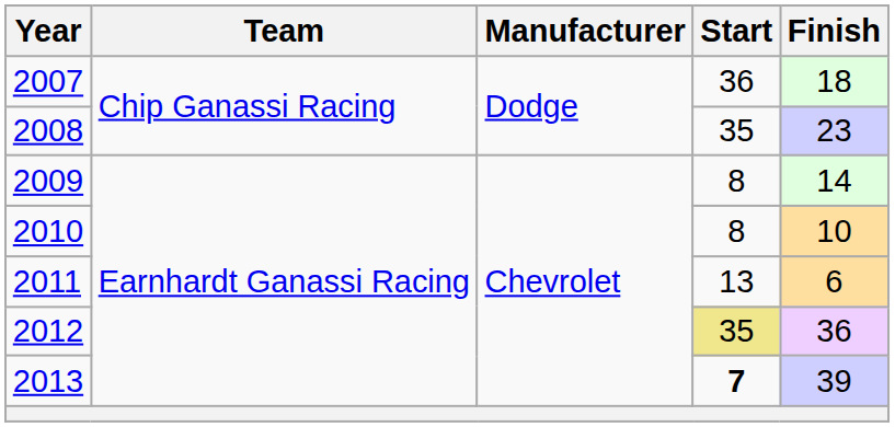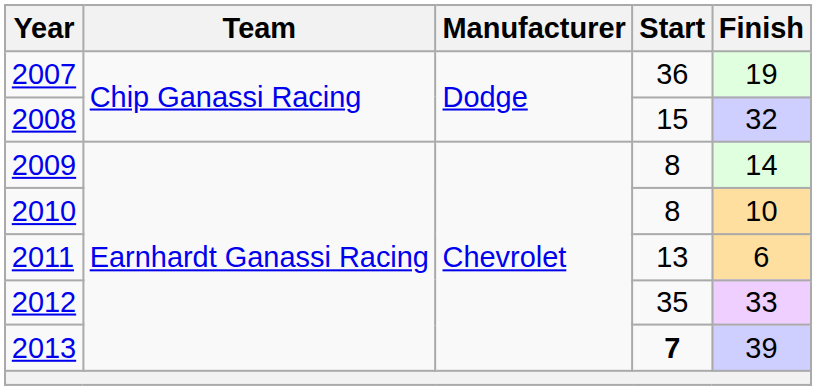 <table class="wikitable" style="font-size: 90%;">
 <tr>
 <th>Year</th>
 <th>Team</th>
 <th>Manufacturer</th>
 <th>Start</th>
 <th>Finish</th>
 </tr>
 <tr>
 <td><a href='#'>2007</a></td>
 <td rowspan=2 nowrap><a href='#'>Chip Ganassi Racing</a></td>
 <td rowspan=2><a href='#'>Dodge</a></td>
 <td align=center>36</td>
-<td align=center style="background:#DFFFDF;">18</td>
+<td align=center style="background:#DFFFDF;">19</td>
 </tr>
 <tr>
 <td><a href='#'>2008</a></td>
-<td align=center>35</td>
-<td align=center style="background:#CFCFFF;">23</td>
+<td align=center>15</td>
+<td align=center style="background:#CFCFFF;">32</td>
 </tr>
 <tr>
 <td><a href='#'>2009</a></td>
 <td rowspan=5 nowrap><a href='#'>Earnhardt Ganassi Racing</a></td>
 <td rowspan=5><a href='#'>Chevrolet</a></td>
 <td align=center>8</td>
 <td align=center style="background:#DFFFDF;">14</td>
 </tr>
 <tr>
 <td><a href='#'>2010</a></td>
 <td align=center>8</td>
 <td align=center style="background:#FFDF9F;">10</td>
 </tr>
 <tr>
 <td><a href='#'>2011</a></td>
 <td align=center>13</td>
 <td align=center style="background:#FFDF9F;">6</td>
 </tr>
 <tr>
 <td><a href='#'>2012</a></td>
-<td align=center style="background: khaki;">35</td>
-<td align=center style="background:#EFCFFF;">36</td>
+<td align=center>35</td>
+<td align=center style="background:#EFCFFF;">33</td>
 </tr>
 <tr>
 <td><a href='#'>2013</a></td>
 <td align=center><strong>7</strong></td>
 <td align=center style="background:#CFCFFF;">39</td>
 </tr>
 <tr>
 <th colspan="5"></th>
 </tr>
 </table>
